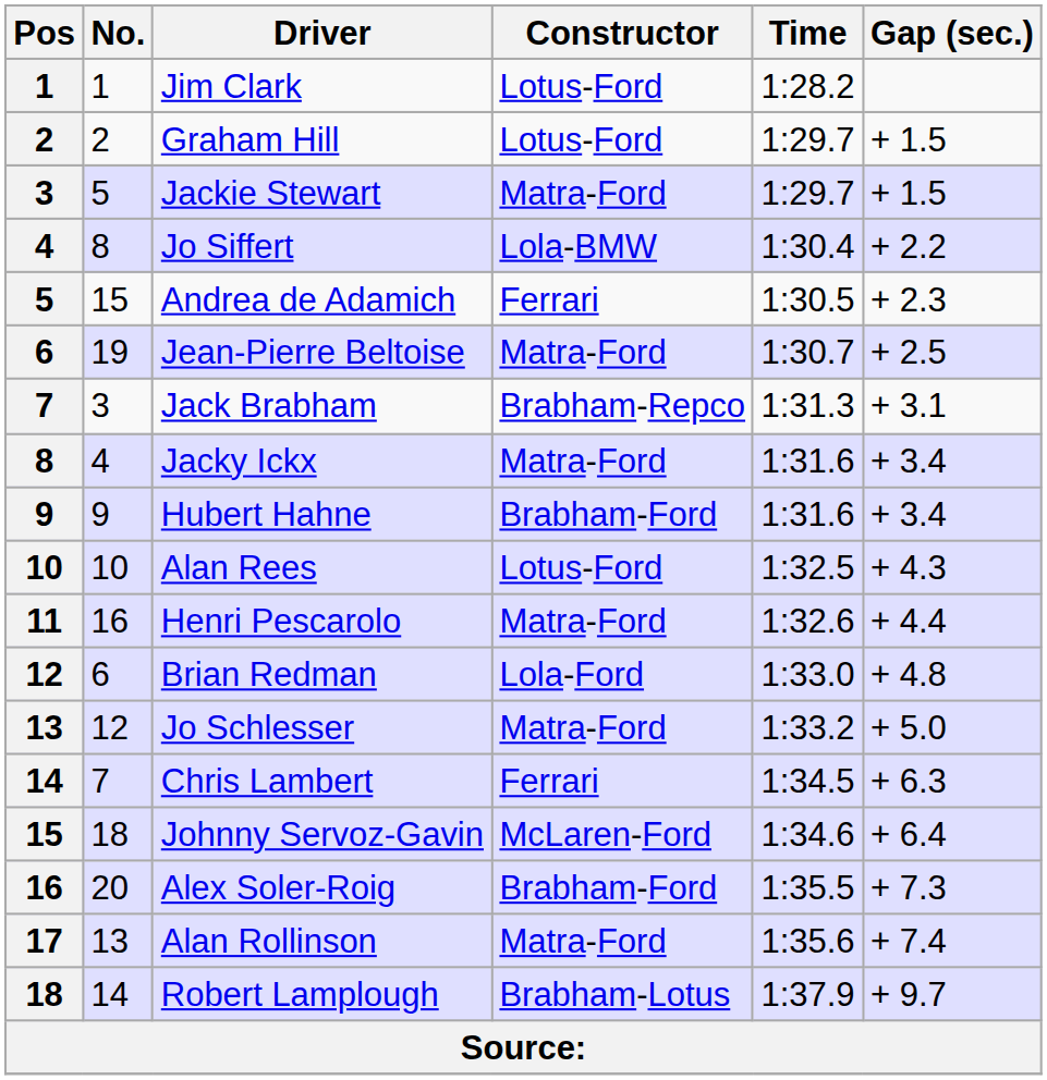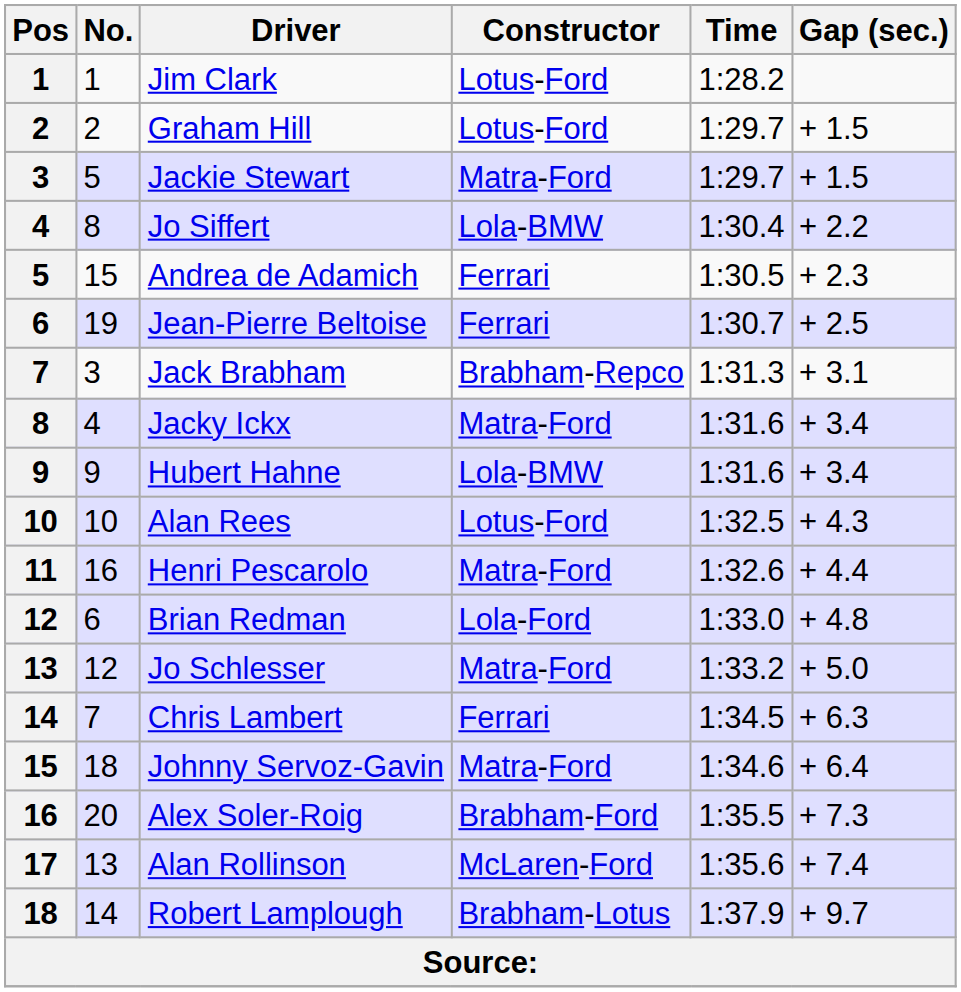 <table class="wikitable" style="font-size: 95%;">
 <tr>
 <th>Pos</th>
 <th>No.</th>
 <th>Driver</th>
 <th>Constructor</th>
 <th>Time</th>
 <th>Gap (sec.)</th>
 </tr>
 <tr>
 <th>1</th>
 <td>1</td>
 <td> <a href='#'>Jim Clark</a></td>
 <td><a href='#'>Lotus</a>-<a href='#'>Ford</a></td>
 <td>1:28.2</td>
 <td></td>
 </tr>
 <tr>
 <th>2</th>
 <td>2</td>
 <td> <a href='#'>Graham Hill</a></td>
 <td><a href='#'>Lotus</a>-<a href='#'>Ford</a></td>
 <td>1:29.7</td>
 <td>+ 1.5</td>
 </tr>
 <tr style="background-color: #DFDFFF">
 <th>3</th>
 <td>5</td>
 <td> <a href='#'>Jackie Stewart</a></td>
 <td><a href='#'>Matra</a>-<a href='#'>Ford</a></td>
 <td>1:29.7</td>
 <td>+ 1.5</td>
 </tr>
 <tr style="background-color: #DFDFFF">
 <th>4</th>
 <td>8</td>
 <td> <a href='#'>Jo Siffert</a></td>
 <td><a href='#'>Lola</a>-<a href='#'>BMW</a></td>
 <td>1:30.4</td>
 <td>+ 2.2</td>
 </tr>
 <tr>
 <th>5</th>
 <td>15</td>
 <td> <a href='#'>Andrea de Adamich</a></td>
 <td><a href='#'>Ferrari</a></td>
 <td>1:30.5</td>
 <td>+ 2.3</td>
 </tr>
 <tr style="background-color: #DFDFFF">
 <th>6</th>
 <td>19</td>
 <td> <a href='#'>Jean-Pierre Beltoise</a></td>
-<td><a href='#'>Matra</a>-<a href='#'>Ford</a></td>
+<td><a href='#'>Ferrari</a></td>
 <td>1:30.7</td>
 <td>+ 2.5</td>
 </tr>
 <tr>
 <th>7</th>
 <td>3</td>
 <td> <a href='#'>Jack Brabham</a></td>
 <td><a href='#'>Brabham</a>-<a href='#'>Repco</a></td>
 <td>1:31.3</td>
 <td>+ 3.1</td>
 </tr>
 <tr style="background-color: #DFDFFF">
 <th>8</th>
 <td>4</td>
 <td> <a href='#'>Jacky Ickx</a></td>
 <td><a href='#'>Matra</a>-<a href='#'>Ford</a></td>
 <td>1:31.6</td>
 <td>+ 3.4</td>
 </tr>
 <tr style="background-color: #DFDFFF">
 <th>9</th>
 <td>9</td>
 <td> <a href='#'>Hubert Hahne</a></td>
-<td><a href='#'>Brabham</a>-<a href='#'>Ford</a></td>
+<td><a href='#'>Lola</a>-<a href='#'>BMW</a></td>
 <td>1:31.6</td>
 <td>+ 3.4</td>
 </tr>
 <tr style="background-color: #DFDFFF">
 <th>10</th>
 <td>10</td>
 <td> <a href='#'>Alan Rees</a></td>
 <td><a href='#'>Lotus</a>-<a href='#'>Ford</a></td>
 <td>1:32.5</td>
 <td>+ 4.3</td>
 </tr>
 <tr style="background-color: #DFDFFF">
 <th>11</th>
 <td>16</td>
 <td> <a href='#'>Henri Pescarolo</a></td>
 <td><a href='#'>Matra</a>-<a href='#'>Ford</a></td>
 <td>1:32.6</td>
 <td>+ 4.4</td>
 </tr>
 <tr style="background-color: #DFDFFF">
 <th>12</th>
 <td>6</td>
 <td> <a href='#'>Brian Redman</a></td>
 <td><a href='#'>Lola</a>-<a href='#'>Ford</a></td>
 <td>1:33.0</td>
 <td>+ 4.8</td>
 </tr>
 <tr style="background-color: #DFDFFF">
 <th>13</th>
 <td>12</td>
 <td> <a href='#'>Jo Schlesser</a></td>
 <td><a href='#'>Matra</a>-<a href='#'>Ford</a></td>
 <td>1:33.2</td>
 <td>+ 5.0</td>
 </tr>
 <tr style="background-color: #DFDFFF">
 <th>14</th>
 <td>7</td>
 <td> <a href='#'>Chris Lambert</a></td>
 <td><a href='#'>Ferrari</a></td>
 <td>1:34.5</td>
 <td>+ 6.3</td>
 </tr>
 <tr style="background-color: #DFDFFF">
 <th>15</th>
 <td>18</td>
 <td> <a href='#'>Johnny Servoz-Gavin</a></td>
-<td><a href='#'>McLaren</a>-<a href='#'>Ford</a></td>
+<td><a href='#'>Matra</a>-<a href='#'>Ford</a></td>
 <td>1:34.6</td>
 <td>+ 6.4</td>
 </tr>
 <tr style="background-color: #DFDFFF">
 <th>16</th>
 <td>20</td>
 <td> <a href='#'>Alex Soler-Roig</a></td>
 <td><a href='#'>Brabham</a>-<a href='#'>Ford</a></td>
 <td>1:35.5</td>
 <td>+ 7.3</td>
 </tr>
 <tr style="background-color: #DFDFFF">
 <th>17</th>
 <td>13</td>
 <td> <a href='#'>Alan Rollinson</a></td>
-<td><a href='#'>Matra</a>-<a href='#'>Ford</a></td>
+<td><a href='#'>McLaren</a>-<a href='#'>Ford</a></td>
 <td>1:35.6</td>
 <td>+ 7.4</td>
 </tr>
 <tr style="background-color: #DFDFFF">
 <th>18</th>
 <td>14</td>
 <td> <a href='#'>Robert Lamplough</a></td>
 <td><a href='#'>Brabham</a>-<a href='#'>Lotus</a></td>
 <td>1:37.9</td>
 <td>+ 9.7</td>
 </tr>
 <tr>
 <th colspan="6">Source:</th>
 </tr>
 <tr>
 </tr>
 </table>
